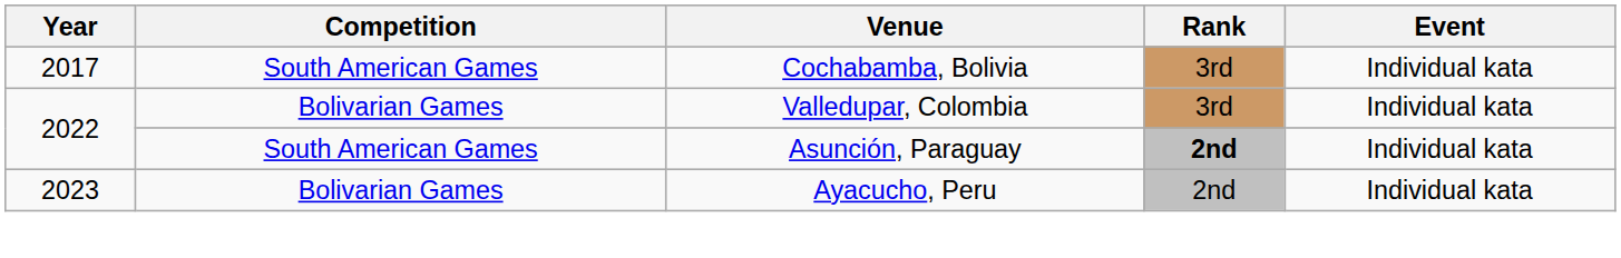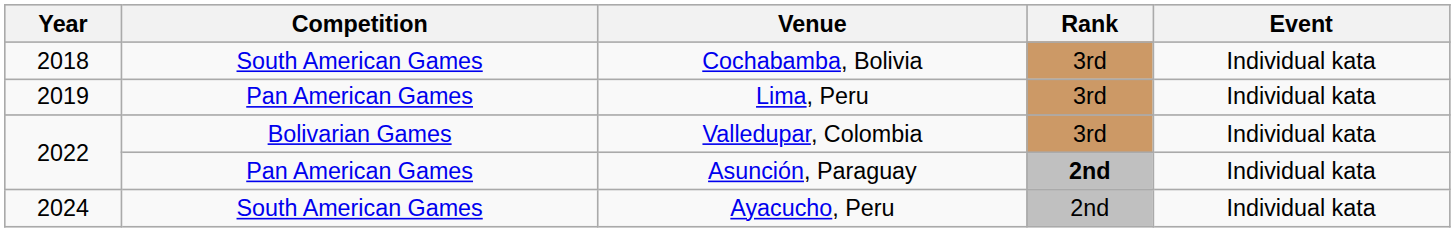 <table class="wikitable sortable" width=45% style="font-size:90%; text-align:center;">
 <tr>
 <th>Year</th>
 <th>Competition</th>
 <th>Venue</th>
 <th>Rank</th>
 <th>Event</th>
 </tr>
 <tr>
-<td>2017</td>
+<td>2018</td>
 <td><a href='#'>South American Games</a></td>
 <td><a href='#'>Cochabamba</a>, Bolivia</td>
+<td bgcolor="cc9966">3rd</td>
+<td>Individual kata</td>
+</tr>
+<tr>
+<td>2019</td>
+<td><a href='#'>Pan American Games</a></td>
+<td><a href='#'>Lima</a>, Peru</td>
 <td bgcolor="cc9966">3rd</td>
 <td>Individual kata</td>
 </tr>
 <tr>
 <td rowspan=2>2022</td>
 <td><a href='#'>Bolivarian Games</a></td>
 <td><a href='#'>Valledupar</a>, Colombia</td>
 <td bgcolor="cc9966">3rd</td>
 <td>Individual kata</td>
 </tr>
 <tr>
-<td><a href='#'>South American Games</a></td>
+<td><a href='#'>Pan American Games</a></td>
 <td><a href='#'>Asunción</a>, Paraguay</td>
 <td bgcolor="silver"><strong>2nd</strong></td>
 <td>Individual kata</td>
 </tr>
 <tr>
-<td>2023</td>
-<td><a href='#'>Bolivarian Games</a></td>
+<td>2024</td>
+<td><a href='#'>South American Games</a></td>
 <td><a href='#'>Ayacucho</a>, Peru</td>
 <td bgcolor="silver">2nd</td>
 <td>Individual kata</td>
 </tr>
 </table>
